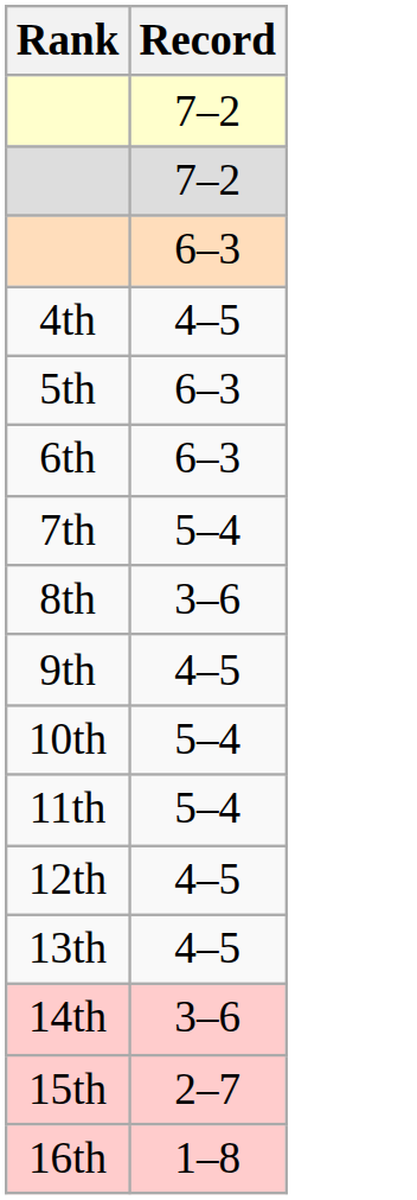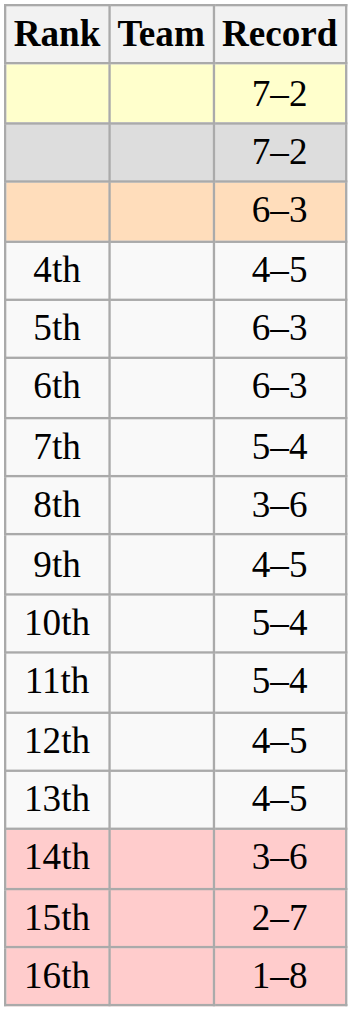 <table class=wikitable style="text-align:center;">
 <tr>
 <th>Rank</th>
+<th>Team</th>
 <th>Record</th>
 </tr>
 <tr bgcolor=#ffc>
 <td> </td>
+<td align=left></td>
 <td>7–2</td>
 </tr>
 <tr bgcolor=#ddd>
 <td> </td>
+<td align=left></td>
 <td>7–2</td>
 </tr>
 <tr bgcolor=#fdb>
 <td> </td>
+<td align=left></td>
 <td>6–3</td>
 </tr>
 <tr>
 <td>4th</td>
+<td align=left></td>
 <td>4–5</td>
 </tr>
 <tr>
 <td>5th</td>
+<td align=left></td>
 <td>6–3</td>
 </tr>
 <tr>
 <td>6th</td>
+<td align=left></td>
 <td>6–3</td>
 </tr>
 <tr>
 <td>7th</td>
+<td align=left></td>
 <td>5–4</td>
 </tr>
 <tr>
 <td>8th</td>
+<td align=left></td>
 <td>3–6</td>
 </tr>
 <tr>
 <td>9th</td>
+<td align=left></td>
 <td>4–5</td>
 </tr>
 <tr>
 <td>10th</td>
+<td align=left></td>
 <td>5–4</td>
 </tr>
 <tr>
 <td>11th</td>
+<td align=left></td>
 <td>5–4</td>
 </tr>
 <tr>
 <td>12th</td>
+<td align=left></td>
 <td>4–5</td>
 </tr>
 <tr>
 <td>13th</td>
+<td align=left></td>
 <td>4–5</td>
 </tr>
 <tr bgcolor=#fcc>
 <td>14th</td>
+<td align=left></td>
 <td>3–6</td>
 </tr>
 <tr bgcolor=#fcc>
 <td>15th</td>
+<td align=left></td>
 <td>2–7</td>
 </tr>
 <tr bgcolor=#fcc>
 <td>16th</td>
+<td align=left></td>
 <td>1–8</td>
 </tr>
 </table>
